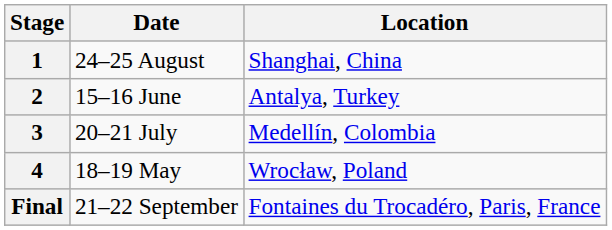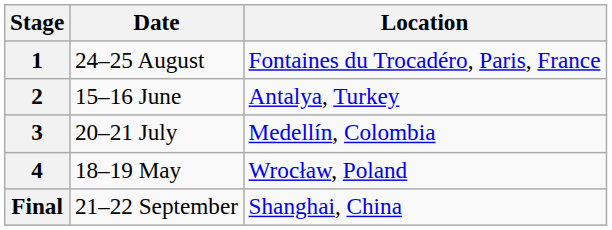 <table class="wikitable">
 <tr>
 <th>Stage</th>
 <th>Date</th>
 <th>Location</th>
 </tr>
 <tr>
 <th>1</th>
 <td>24–25 August</td>
-<td> <a href='#'>Shanghai</a>, <a href='#'>China</a></td>
+<td> <a href='#'>Fontaines du Trocadéro</a>, <a href='#'>Paris</a>, <a href='#'>France</a></td>
 </tr>
 <tr>
 <th>2</th>
 <td>15–16 June</td>
 <td> <a href='#'>Antalya</a>, <a href='#'>Turkey</a></td>
 </tr>
 <tr>
 <th>3</th>
 <td>20–21 July</td>
 <td> <a href='#'>Medellín</a>, <a href='#'>Colombia</a></td>
 </tr>
 <tr>
 <th>4</th>
 <td>18–19 May</td>
 <td> <a href='#'>Wrocław</a>, <a href='#'>Poland</a></td>
 </tr>
 <tr>
 <th>Final</th>
 <td>21–22 September</td>
-<td> <a href='#'>Fontaines du Trocadéro</a>, <a href='#'>Paris</a>, <a href='#'>France</a></td>
+<td> <a href='#'>Shanghai</a>, <a href='#'>China</a></td>
 </tr>
 </table>
